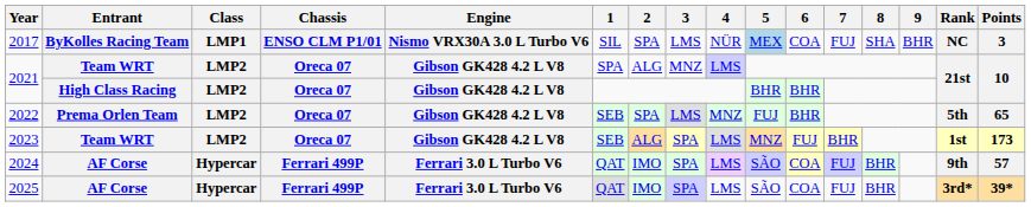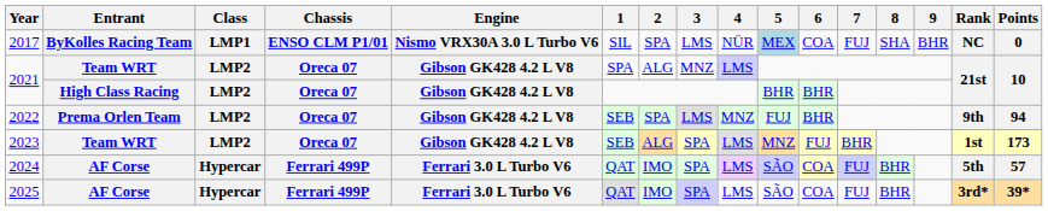 <table class="wikitable" style="text-align:center; font-size:85%">
 <tr>
 <th>Year</th>
 <th>Entrant</th>
 <th>Class</th>
 <th>Chassis</th>
 <th>Engine</th>
 <th>1</th>
 <th>2</th>
 <th>3</th>
 <th>4</th>
 <th>5</th>
 <th>6</th>
 <th>7</th>
 <th>8</th>
 <th>9</th>
 <th>Rank</th>
 <th>Points</th>
 </tr>
 <tr>
 <td><a href='#'>2017</a></td>
 <th nowrap=""><a href='#'>ByKolles Racing Team</a></th>
 <th>LMP1</th>
 <th><a href='#'>ENSO CLM P1/01</a></th>
 <th><a href='#'>Nismo</a> <strong>VRX30A 3.0 L Turbo V6</strong></th>
 <td><a href='#'>SIL</a><br></td>
 <td><a href='#'>SPA</a></td>
 <td><a href='#'>LMS</a></td>
 <td><a href='#'>NÜR</a></td>
 <td style="background: lightblue;"><a href='#'>MEX</a></td>
 <td><a href='#'>COA</a></td>
 <td><a href='#'>FUJ</a></td>
 <td><a href='#'>SHA</a></td>
 <td><a href='#'>BHR</a></td>
 <th>NC</th>
-<th>3</th>
+<th>0</th>
 </tr>
 <tr>
 <td rowspan="2"><a href='#'>2021</a></td>
 <th nowrap=""><a href='#'>Team WRT</a></th>
 <th>LMP2</th>
 <th nowrap=""><a href='#'>Oreca 07</a></th>
 <th nowrap=""><a href='#'>Gibson</a> GK428 4.2 L V8</th>
 <td><a href='#'>SPA</a></td>
 <td><a href='#'>ALG</a></td>
 <td><a href='#'>MNZ</a></td>
 <td style="background-color:#CFCFFF"><a href='#'>LMS</a><br></td>
 <td colspan=5></td>
 <th rowspan="2">21st</th>
 <th rowspan="2">10</th>
 </tr>
 <tr>
 <th nowrap=""><a href='#'>High Class Racing</a></th>
 <th>LMP2</th>
 <th nowrap=""><a href='#'>Oreca 07</a></th>
 <th nowrap=""><a href='#'>Gibson</a> GK428 4.2 L V8</th>
 <td colspan=4></td>
 <td style="background:#DFFFDF;"><a href='#'>BHR</a><br></td>
 <td style="background:#DFFFDF;"><a href='#'>BHR</a><br></td>
 <td colspan=3></td>
 </tr>
 <tr>
 <td><a href='#'>2022</a></td>
 <th nowrap=""><a href='#'>Prema Orlen Team</a></th>
 <th>LMP2</th>
 <th nowrap=""><a href='#'>Oreca 07</a></th>
 <th nowrap=""><a href='#'>Gibson</a> GK428 4.2 L V8</th>
 <td style="background:#DFFFDF;"><a href='#'>SEB</a><br></td>
 <td style="background:#DFFFDF;"><a href='#'>SPA</a><br></td>
 <td style="background:#DFDFDF;"><a href='#'>LMS</a><br></td>
 <td style="background:#DFFFDF;"><a href='#'>MNZ</a><br></td>
 <td style="background:#DFFFDF;"><a href='#'>FUJ</a><br></td>
 <td style="background:#DFFFDF;"><a href='#'>BHR</a><br></td>
 <td colspan=3></td>
-<th>5th</th>
-<th>65</th>
+<th>9th</th>
+<th>94</th>
 </tr>
 <tr>
 <td><a href='#'>2023</a></td>
 <th nowrap=""><a href='#'>Team WRT</a></th>
 <th>LMP2</th>
 <th nowrap=""><a href='#'>Oreca 07</a></th>
 <th nowrap=""><a href='#'>Gibson</a> GK428 4.2 L V8</th>
 <td style="background:#DFFFDF;"><a href='#'>SEB</a><br></td>
 <td style="background:#FFDF9F;"><a href='#'>ALG</a><br></td>
 <td style="background:#FFFFBF;"><a href='#'>SPA</a><br></td>
 <td style="background:#DFDFDF;"><a href='#'>LMS</a><br></td>
 <td style="background:#FFDF9F;"><a href='#'>MNZ</a><br></td>
 <td style="background:#FFFFBF;"><a href='#'>FUJ</a><br></td>
 <td style="background:#FFFFBF;"><a href='#'>BHR</a><br></td>
 <td colspan=2></td>
 <th style="background:#FFFFBF;">1st</th>
 <th style="background:#FFFFBF;">173</th>
 </tr>
 <tr>
 <td><a href='#'>2024</a></td>
 <th><a href='#'>AF Corse</a></th>
 <th>Hypercar</th>
 <th><a href='#'>Ferrari 499P</a></th>
 <th><a href='#'>Ferrari</a> 3.0 L Turbo V6</th>
 <td style="background:#DFFFDF;"><a href='#'>QAT</a><br></td>
 <td style="background:#DFFFDF;"><a href='#'>IMO</a><br></td>
 <td style="background:#DFFFDF;"><a href='#'>SPA</a><br></td>
 <td style="background:#EFCFFF;"><a href='#'>LMS</a><br></td>
 <td style="background:#CFCFFF;"><a href='#'>SÃO</a><br></td>
 <td style="background:#FFFFBF;"><a href='#'>COA</a><br></td>
 <td style="background:#CFCFFF;"><a href='#'>FUJ</a><br></td>
 <td style="background:#DFFFDF;"><a href='#'>BHR</a><br></td>
 <td></td>
-<th>9th</th>
+<th>5th</th>
 <th>57</th>
 </tr>
 <tr>
 <td><a href='#'>2025</a></td>
 <th><a href='#'>AF Corse</a></th>
 <th>Hypercar</th>
 <th><a href='#'>Ferrari 499P</a></th>
 <th><a href='#'>Ferrari</a> 3.0 L Turbo V6</th>
 <td style="background:#DFDFDF;"><a href='#'>QAT</a><br></td>
 <td style="background:#DFFFDF;"><a href='#'>IMO</a><br></td>
 <td style="background:#CFCFFF;"><a href='#'>SPA</a><br></td>
 <td style="background:#;"><a href='#'>LMS</a><br></td>
 <td style="background:#;"><a href='#'>SÃO</a><br></td>
 <td style="background:#;"><a href='#'>COA</a><br></td>
 <td style="background:#;"><a href='#'>FUJ</a><br></td>
 <td style="background:#;"><a href='#'>BHR</a><br></td>
 <td></td>
 <th style="background:#FFDF9F;">3rd*</th>
 <th style="background:#FFDF9F;">39*</th>
 </tr>
 </table>
